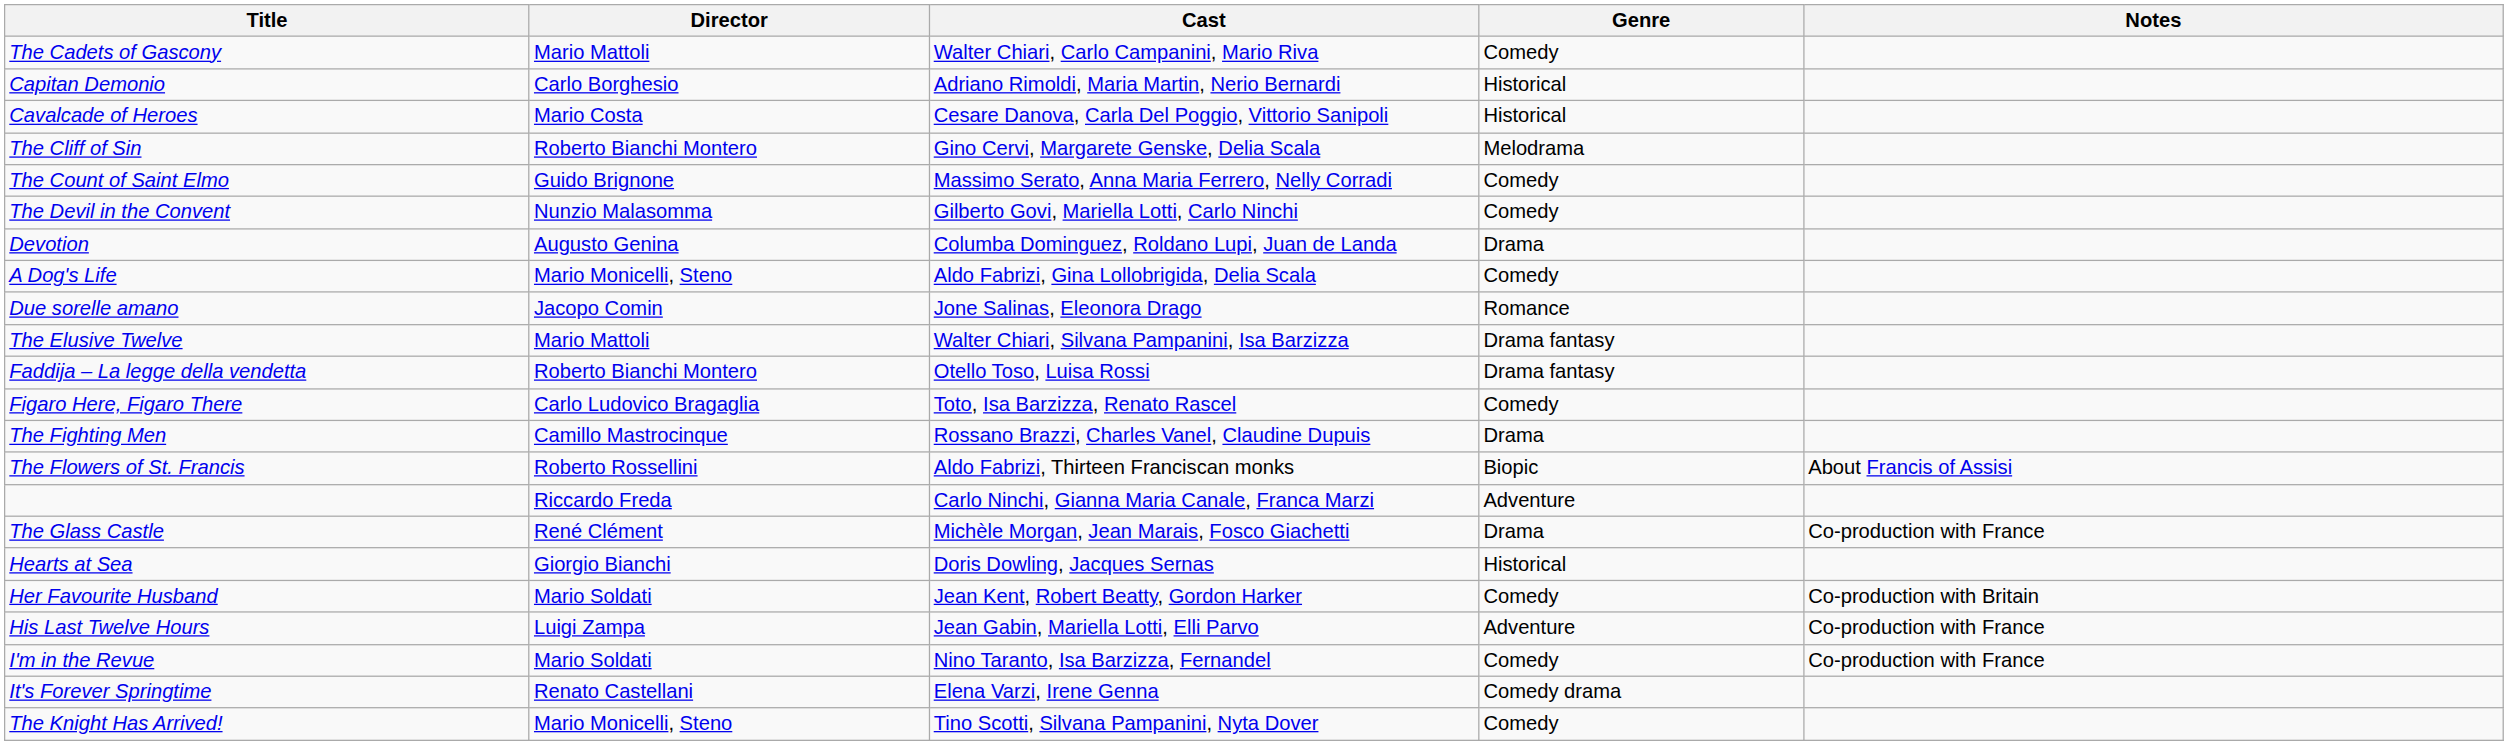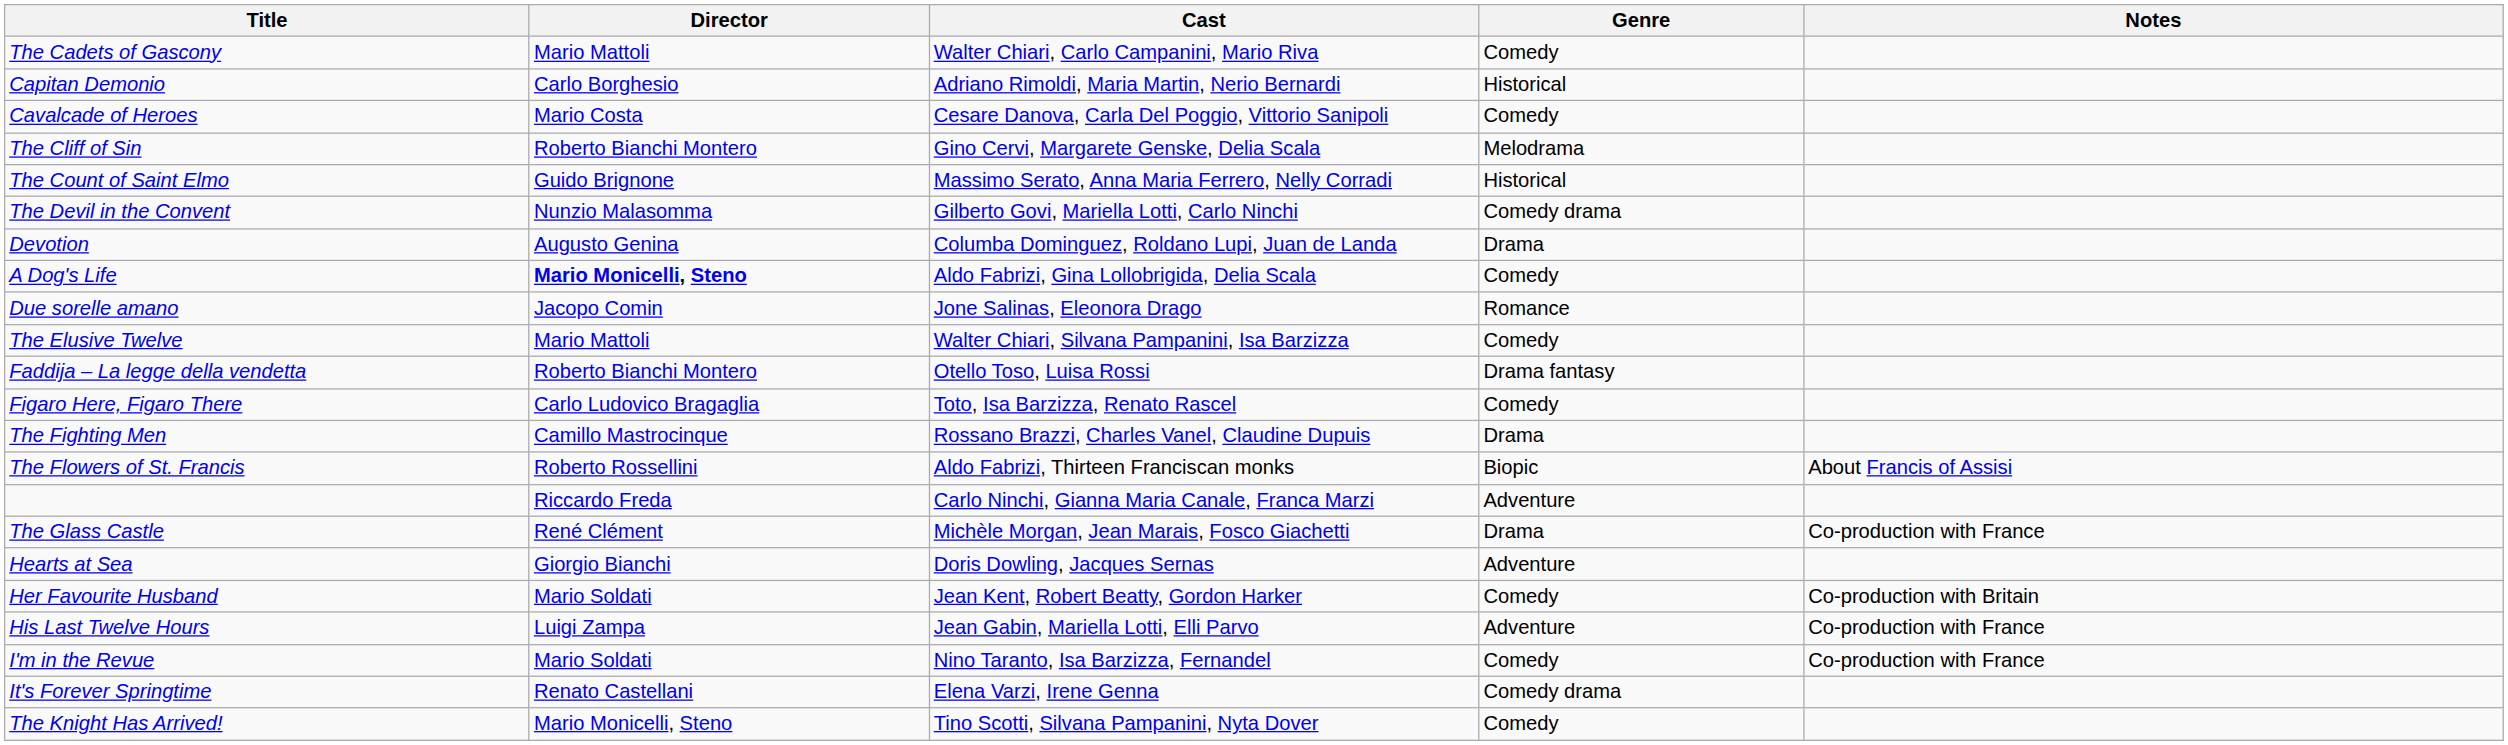 <table class="wikitable" width= "100%">
 <tr>
 <th width=21%>Title</th>
 <th width=16%>Director</th>
 <th width=22%>Cast</th>
 <th width=13%>Genre</th>
 <th width=28%>Notes</th>
 </tr>
 <tr>
 <td><em><a href='#'>The Cadets of Gascony</a></em></td>
 <td><a href='#'>Mario Mattoli</a></td>
 <td><a href='#'>Walter Chiari</a>, <a href='#'>Carlo Campanini</a>, <a href='#'>Mario Riva</a></td>
 <td>Comedy</td>
 <td></td>
 </tr>
 <tr>
 <td><em><a href='#'>Capitan Demonio</a></em></td>
 <td><a href='#'>Carlo Borghesio</a></td>
 <td><a href='#'>Adriano Rimoldi</a>, <a href='#'>Maria Martin</a>, <a href='#'>Nerio Bernardi</a></td>
 <td>Historical</td>
 <td></td>
 </tr>
 <tr>
 <td><em><a href='#'>Cavalcade of Heroes</a></em></td>
 <td><a href='#'>Mario Costa</a></td>
 <td><a href='#'>Cesare Danova</a>, <a href='#'>Carla Del Poggio</a>, <a href='#'>Vittorio Sanipoli</a></td>
-<td>Historical</td>
+<td>Comedy</td>
 <td></td>
 </tr>
 <tr>
 <td><em><a href='#'>The Cliff of Sin</a></em></td>
 <td><a href='#'>Roberto Bianchi Montero</a></td>
 <td><a href='#'>Gino Cervi</a>, <a href='#'>Margarete Genske</a>, <a href='#'>Delia Scala </a></td>
 <td>Melodrama</td>
 <td></td>
 </tr>
 <tr>
 <td><em><a href='#'>The Count of Saint Elmo</a></em></td>
 <td><a href='#'>Guido Brignone</a></td>
 <td><a href='#'>Massimo Serato</a>, <a href='#'>Anna Maria Ferrero</a>, <a href='#'>Nelly Corradi</a></td>
-<td>Comedy</td>
+<td>Historical</td>
 <td></td>
 </tr>
 <tr>
 <td><em><a href='#'>The Devil in the Convent</a></em></td>
 <td><a href='#'>Nunzio Malasomma</a></td>
 <td><a href='#'>Gilberto Govi</a>, <a href='#'>Mariella Lotti</a>, <a href='#'>Carlo Ninchi</a></td>
-<td>Comedy</td>
+<td>Comedy drama</td>
 <td></td>
 </tr>
 <tr>
 <td><em><a href='#'>Devotion</a></em></td>
 <td><a href='#'>Augusto Genina</a></td>
 <td><a href='#'>Columba Dominguez</a>, <a href='#'>Roldano Lupi</a>, <a href='#'>Juan de Landa</a></td>
 <td>Drama</td>
 <td></td>
 </tr>
 <tr>
 <td><em><a href='#'>A Dog's Life</a></em></td>
-<td><a href='#'>Mario Monicelli</a>, <a href='#'>Steno</a></td>
+<td><strong><a href='#'>Mario Monicelli</a>, <a href='#'>Steno</a></strong></td>
 <td><a href='#'>Aldo Fabrizi</a>, <a href='#'>Gina Lollobrigida</a>, <a href='#'>Delia Scala</a></td>
 <td>Comedy</td>
 <td></td>
 </tr>
 <tr>
 <td><em><a href='#'>Due sorelle amano</a></em></td>
 <td><a href='#'>Jacopo Comin</a></td>
 <td><a href='#'>Jone Salinas</a>, <a href='#'>Eleonora Drago</a></td>
 <td>Romance</td>
 <td></td>
 </tr>
 <tr>
 <td><em><a href='#'>The Elusive Twelve</a></em></td>
 <td><a href='#'>Mario Mattoli</a></td>
 <td><a href='#'>Walter Chiari</a>, <a href='#'>Silvana Pampanini</a>, <a href='#'>Isa Barzizza</a></td>
-<td>Drama fantasy</td>
+<td>Comedy</td>
 <td></td>
 </tr>
 <tr>
 <td><em><a href='#'>Faddija – La legge della vendetta</a></em></td>
 <td><a href='#'>Roberto Bianchi Montero</a></td>
 <td><a href='#'>Otello Toso</a>, <a href='#'>Luisa Rossi</a></td>
 <td>Drama fantasy</td>
 <td></td>
 </tr>
 <tr>
 <td><em><a href='#'>Figaro Here, Figaro There</a></em></td>
 <td><a href='#'>Carlo Ludovico Bragaglia</a></td>
 <td><a href='#'>Toto</a>, <a href='#'>Isa Barzizza</a>, <a href='#'>Renato Rascel </a></td>
 <td>Comedy</td>
 <td></td>
 </tr>
 <tr>
 <td><em><a href='#'>The Fighting Men</a></em></td>
 <td><a href='#'>Camillo Mastrocinque</a></td>
 <td><a href='#'>Rossano Brazzi</a>, <a href='#'>Charles Vanel</a>, <a href='#'>Claudine Dupuis</a></td>
 <td>Drama</td>
 <td></td>
 </tr>
 <tr>
 <td><em><a href='#'>The Flowers of St. Francis</a></em></td>
 <td><a href='#'>Roberto Rossellini</a></td>
 <td><a href='#'>Aldo Fabrizi</a>, Thirteen Franciscan monks</td>
 <td>Biopic</td>
 <td>About <a href='#'>Francis of Assisi</a></td>
 </tr>
 <tr>
 <td></td>
 <td><a href='#'>Riccardo Freda</a></td>
 <td><a href='#'>Carlo Ninchi</a>, <a href='#'>Gianna Maria Canale</a>, <a href='#'>Franca Marzi</a></td>
 <td>Adventure</td>
 <td></td>
 </tr>
 <tr>
 <td><em><a href='#'>The Glass Castle</a></em></td>
 <td><a href='#'>René Clément</a></td>
 <td><a href='#'>Michèle Morgan</a>, <a href='#'>Jean Marais</a>, <a href='#'>Fosco Giachetti</a></td>
 <td>Drama</td>
 <td>Co-production with France</td>
 </tr>
 <tr>
 <td><em><a href='#'>Hearts at Sea</a></em></td>
 <td><a href='#'>Giorgio Bianchi</a></td>
 <td><a href='#'>Doris Dowling</a>, <a href='#'>Jacques Sernas</a></td>
-<td>Historical</td>
+<td>Adventure</td>
 <td></td>
 </tr>
 <tr>
 <td><em><a href='#'>Her Favourite Husband</a></em></td>
 <td><a href='#'>Mario Soldati</a></td>
 <td><a href='#'>Jean Kent</a>, <a href='#'>Robert Beatty</a>, <a href='#'>Gordon Harker</a></td>
 <td>Comedy</td>
 <td>Co-production with Britain</td>
 </tr>
 <tr>
 <td><em><a href='#'>His Last Twelve Hours</a></em></td>
 <td><a href='#'>Luigi Zampa</a></td>
 <td><a href='#'>Jean Gabin</a>, <a href='#'>Mariella Lotti</a>, <a href='#'>Elli Parvo</a></td>
 <td>Adventure</td>
 <td>Co-production with France</td>
 </tr>
 <tr>
 <td><em><a href='#'>I'm in the Revue</a></em></td>
 <td><a href='#'>Mario Soldati</a></td>
 <td><a href='#'>Nino Taranto</a>, <a href='#'>Isa Barzizza</a>, <a href='#'>Fernandel </a></td>
 <td>Comedy</td>
 <td>Co-production with France</td>
 </tr>
 <tr>
 <td><em><a href='#'>It's Forever Springtime</a></em></td>
 <td><a href='#'>Renato Castellani</a></td>
 <td><a href='#'>Elena Varzi</a>, <a href='#'>Irene Genna</a></td>
 <td>Comedy drama</td>
 <td></td>
 </tr>
 <tr>
 <td><em><a href='#'>The Knight Has Arrived!</a></em></td>
 <td><a href='#'>Mario Monicelli</a>, <a href='#'>Steno</a></td>
 <td><a href='#'>Tino Scotti</a>, <a href='#'>Silvana Pampanini</a>, <a href='#'>Nyta Dover</a></td>
 <td>Comedy</td>
 <td></td>
 </tr>
 <tr>
 </tr>
 </table>
